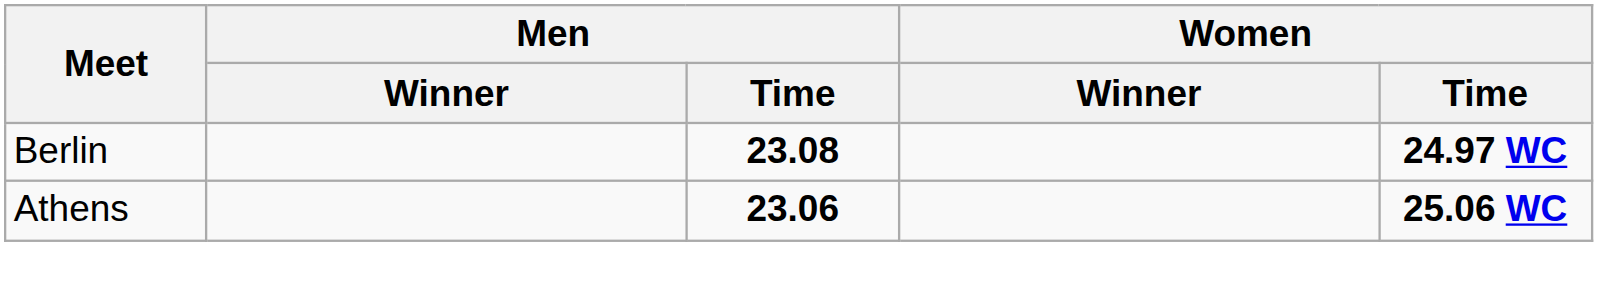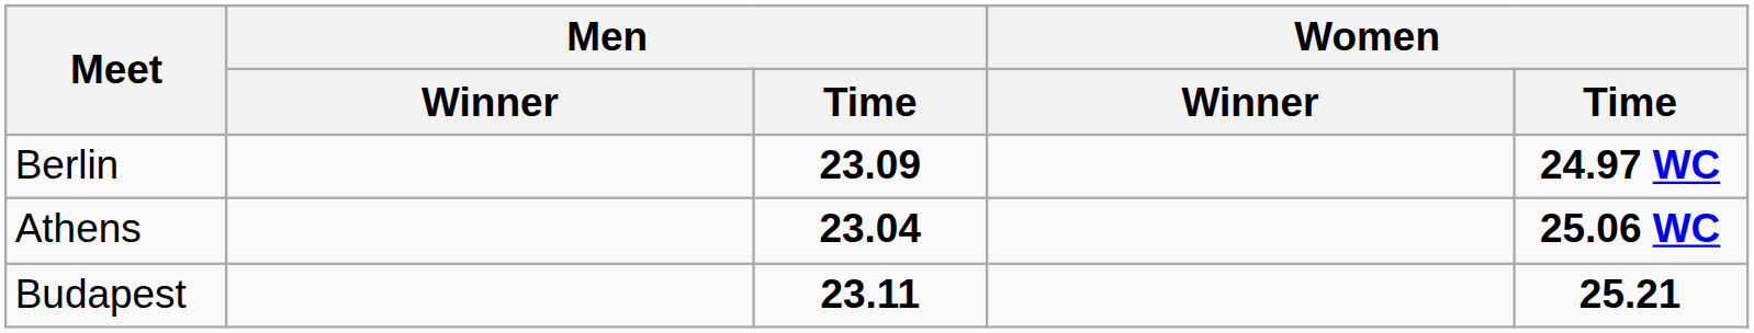 <table class="wikitable">
 <tr>
 <th width=80 rowspan=2>Meet</th>
 <th colspan=2>Men</th>
 <th colspan=2>Women</th>
 </tr>
 <tr>
 <th width=200>Winner</th>
 <th width=85>Time</th>
 <th width=200>Winner</th>
 <th width=85>Time</th>
 </tr>
 <tr>
 <td>Berlin</td>
 <td></td>
-<td align=center><strong>23.08</strong></td>
+<td align=center><strong>23.09</strong></td>
 <td></td>
 <td align=center><strong>24.97 <a href='#'>WC</a></strong></td>
 </tr>
 <tr>
 <td>Athens</td>
 <td></td>
-<td align=center><strong>23.06</strong></td>
+<td align=center><strong>23.04</strong></td>
 <td></td>
 <td align=center><strong>25.06 <a href='#'>WC</a></strong></td>
 </tr>
+<tr>
+<td>Budapest</td>
+<td></td>
+<td align=center><strong>23.11</strong></td>
+<td></td>
+<td align=center><strong>25.21</strong></td>
+</tr>
 </table>
